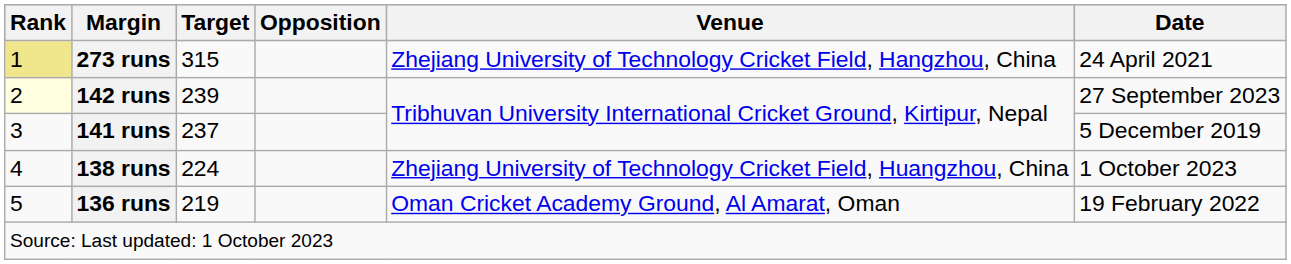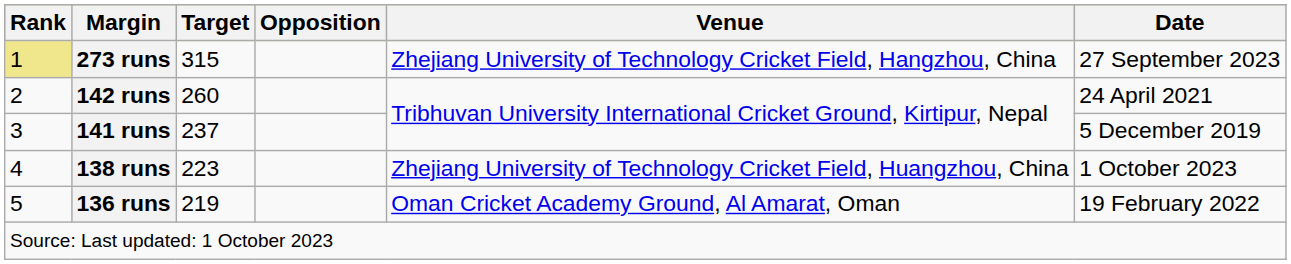 <table class="wikitable">
 <tr style="background:#bdb76b;">
 <th>Rank</th>
 <th>Margin</th>
 <th>Target</th>
 <th>Opposition</th>
 <th>Venue</th>
 <th>Date</th>
 </tr>
 <tr>
 <td style="background: khaki;">1</td>
 <th>273 runs</th>
 <td>315</td>
 <td></td>
 <td><a href='#'>Zhejiang University of Technology Cricket Field</a>, <a href='#'>Hangzhou</a>, China</td>
-<td>24 April 2021</td>
+<td>27 September 2023</td>
 </tr>
 <tr>
-<td style="background: lightyellow;">2</td>
+<td>2</td>
 <th>142 runs</th>
-<td>239</td>
+<td>260</td>
 <td></td>
 <td rowspan=2><a href='#'>Tribhuvan University International Cricket Ground</a>, <a href='#'>Kirtipur</a>, Nepal</td>
-<td>27 September 2023</td>
+<td>24 April 2021</td>
 </tr>
 <tr>
 <td>3</td>
 <th>141 runs</th>
 <td>237</td>
 <td></td>
 <td>5 December 2019</td>
 </tr>
 <tr>
 <td>4</td>
 <th>138 runs</th>
-<td>224</td>
+<td>223</td>
 <td></td>
 <td><a href='#'>Zhejiang University of Technology Cricket Field</a>, <a href='#'>Huangzhou</a>, China</td>
 <td>1 October 2023</td>
 </tr>
 <tr>
 <td>5</td>
 <th>136 runs</th>
 <td>219</td>
 <td></td>
 <td><a href='#'>Oman Cricket Academy Ground</a>, <a href='#'>Al Amarat</a>, Oman</td>
 <td>19 February 2022</td>
 </tr>
 <tr>
 <td colspan="6" style="text-align:left;"><small>Source:  Last updated: 1 October 2023</small></td>
 </tr>
 </table>
